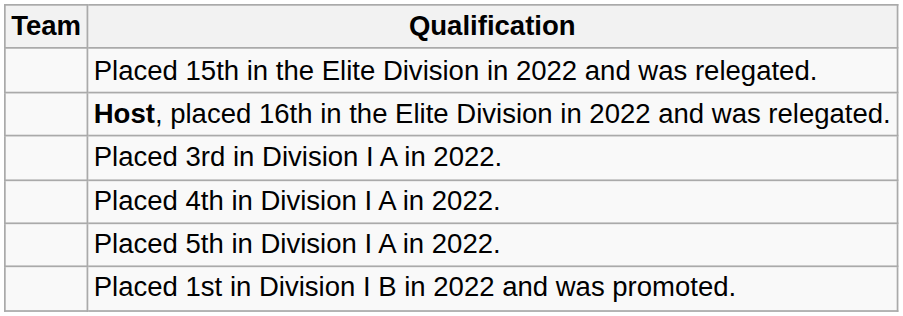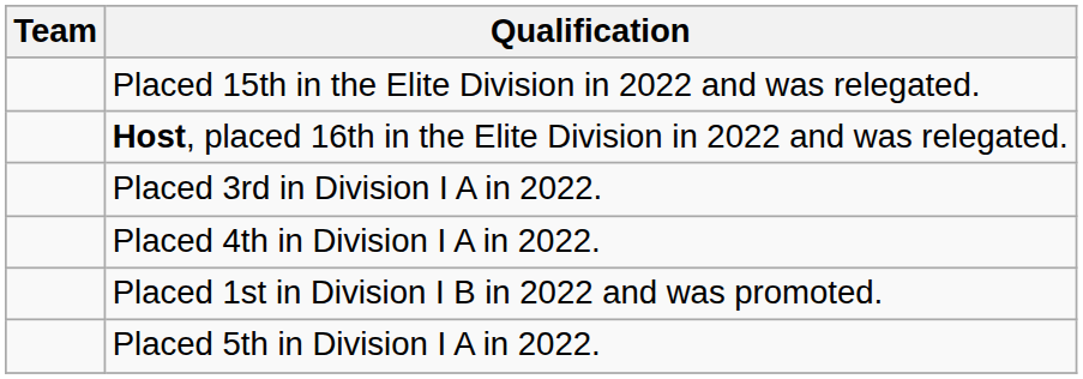 <table class="wikitable">
 <tr>
 <th>Team</th>
 <th>Qualification</th>
 </tr>
 <tr>
 <td></td>
 <td>Placed 15th in the Elite Division in 2022 and was relegated.</td>
 </tr>
 <tr>
 <td></td>
 <td><strong>Host</strong>, placed 16th in the Elite Division in 2022 and was relegated.</td>
 </tr>
 <tr>
 <td></td>
 <td>Placed 3rd in Division I A in 2022.</td>
 </tr>
 <tr>
 <td></td>
 <td>Placed 4th in Division I A in 2022.</td>
 </tr>
 <tr>
 <td></td>
-<td>Placed 5th in Division I A in 2022.</td>
+<td>Placed 1st in Division I B in 2022 and was promoted.</td>
 </tr>
 <tr>
 <td></td>
-<td>Placed 1st in Division I B in 2022 and was promoted.</td>
+<td>Placed 5th in Division I A in 2022.</td>
 </tr>
 </table>
